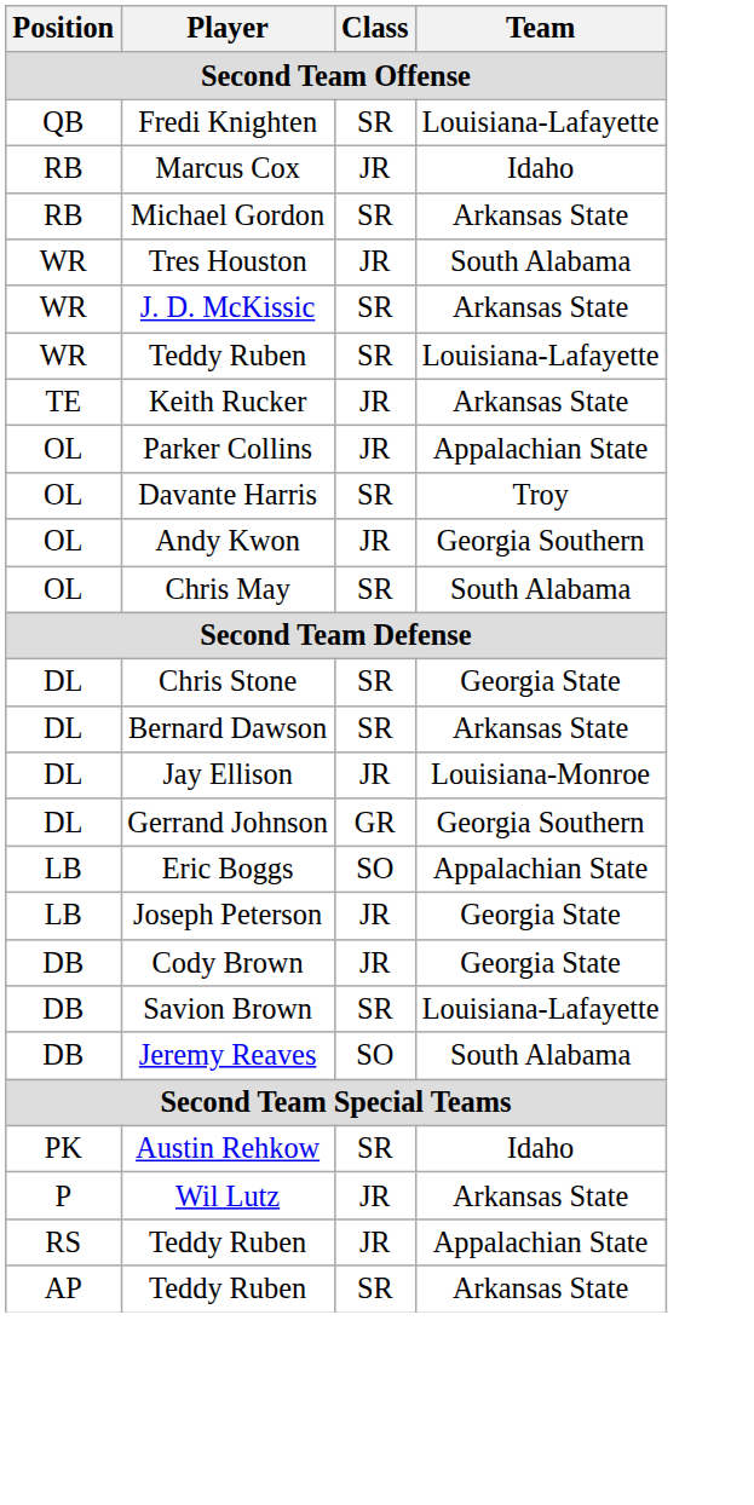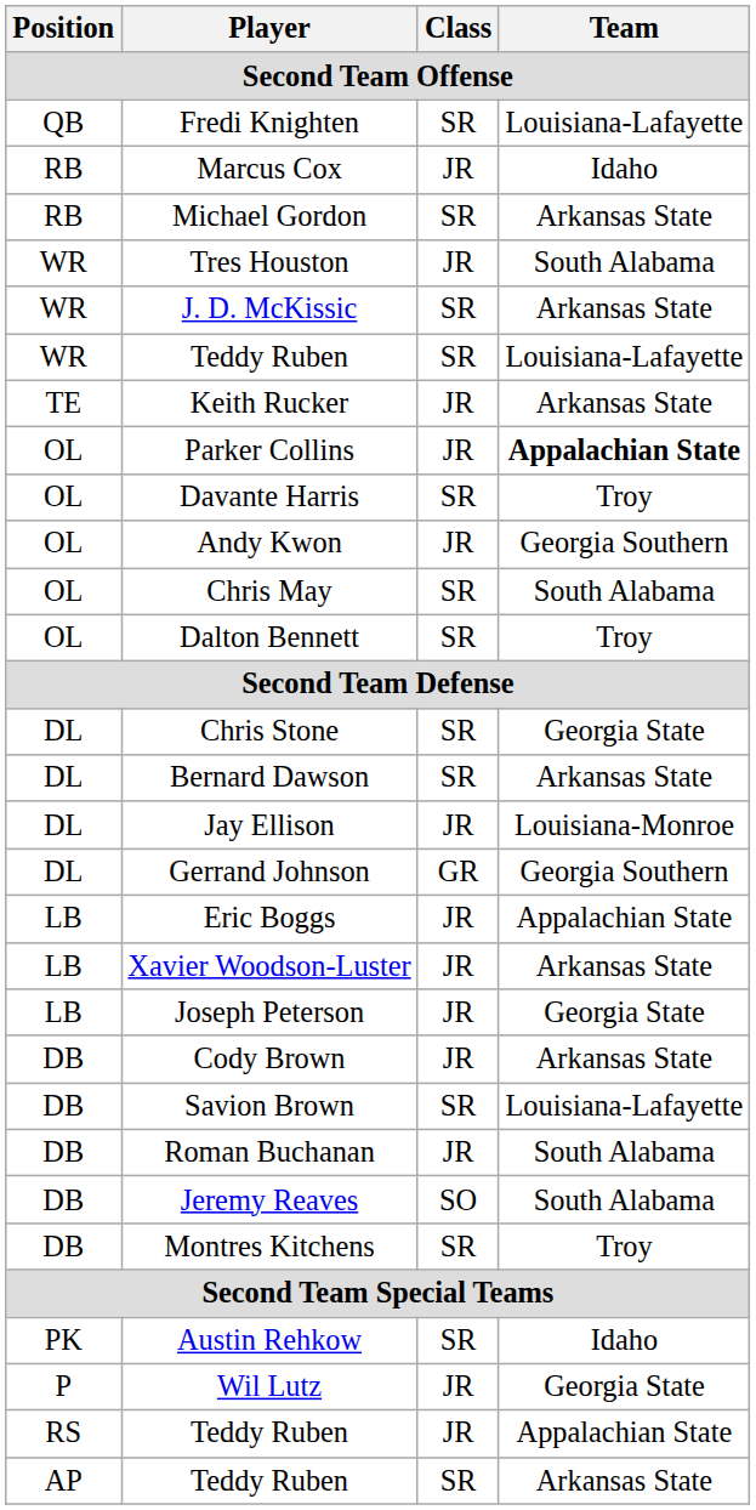 <table class="wikitable sortable">
 <tr>
 <th>Position</th>
 <th>Player</th>
 <th>Class</th>
 <th>Team</th>
 </tr>
 <tr>
 <td colspan="4" style="text-align:center; background:#ddd;"><strong>Second Team Offense</strong></td>
 </tr>
 <tr style="text-align:center;">
 <td style="background:white">QB</td>
 <td style="background:white">Fredi Knighten</td>
 <td style="background:white">SR</td>
 <td style="background:white">Louisiana-Lafayette</td>
 </tr>
 <tr style="text-align:center;">
 <td style="background:white">RB</td>
 <td style="background:white">Marcus Cox</td>
 <td style="background:white">JR</td>
 <td style="background:white">Idaho</td>
 </tr>
 <tr style="text-align:center;">
 <td style="background:white">RB</td>
 <td style="background:white">Michael Gordon</td>
 <td style="background:white">SR</td>
 <td style="background:white">Arkansas State</td>
 </tr>
 <tr style="text-align:center;">
 <td style="background:white">WR</td>
 <td style="background:white">Tres Houston</td>
 <td style="background:white">JR</td>
 <td style="background:white">South Alabama</td>
 </tr>
 <tr style="text-align:center;">
 <td style="background:white">WR</td>
 <td style="background:white"><a href='#'>J. D. McKissic</a></td>
 <td style="background:white">SR</td>
 <td style="background:white">Arkansas State</td>
 </tr>
 <tr style="text-align:center;">
 <td style="background:white">WR</td>
 <td style="background:white">Teddy Ruben</td>
 <td style="background:white">SR</td>
 <td style="background:white">Louisiana-Lafayette</td>
 </tr>
 <tr style="text-align:center;">
 <td style="background:white">TE</td>
 <td style="background:white">Keith Rucker</td>
 <td style="background:white">JR</td>
 <td style="background:white">Arkansas State</td>
 </tr>
 <tr style="text-align:center;">
 <td style="background:white">OL</td>
 <td style="background:white">Parker Collins</td>
 <td style="background:white">JR</td>
-<td style="background:white">Appalachian State</td>
+<td style="background:white"><strong>Appalachian State</strong></td>
 </tr>
 <tr style="text-align:center;">
 <td style="background:white">OL</td>
 <td style="background:white">Davante Harris</td>
 <td style="background:white">SR</td>
 <td style="background:white">Troy</td>
 </tr>
 <tr style="text-align:center;">
 <td style="background:white">OL</td>
 <td style="background:white">Andy Kwon</td>
 <td style="background:white">JR</td>
 <td style="background:white">Georgia Southern</td>
 </tr>
 <tr style="text-align:center;">
 <td style="background:white">OL</td>
 <td style="background:white">Chris May</td>
 <td style="background:white">SR</td>
 <td style="background:white">South Alabama</td>
+</tr>
+<tr style="text-align:center;">
+<td style="background:white">OL</td>
+<td style="background:white">Dalton Bennett</td>
+<td style="background:white">SR</td>
+<td style="background:white">Troy</td>
 </tr>
 <tr>
 <td colspan="4" style="text-align:center; background:#ddd;"><strong>Second Team Defense</strong></td>
 </tr>
 <tr style="text-align:center;">
 <td style="background:white">DL</td>
 <td style="background:white">Chris Stone</td>
 <td style="background:white">SR</td>
 <td style="background:white">Georgia State</td>
 </tr>
 <tr style="text-align:center;">
 <td style="background:white">DL</td>
 <td style="background:white">Bernard Dawson</td>
 <td style="background:white">SR</td>
 <td style="background:white">Arkansas State</td>
 </tr>
 <tr style="text-align:center;">
 <td style="background:white">DL</td>
 <td style="background:white">Jay Ellison</td>
 <td style="background:white">JR</td>
 <td style="background:white">Louisiana-Monroe</td>
 </tr>
 <tr style="text-align:center;">
 <td style="background:white">DL</td>
 <td style="background:white">Gerrand Johnson</td>
 <td style="background:white">GR</td>
 <td style="background:white">Georgia Southern</td>
 </tr>
 <tr style="text-align:center;">
 <td style="background:white">LB</td>
 <td style="background:white">Eric Boggs</td>
-<td style="background:white">SO</td>
+<td style="background:white">JR</td>
 <td style="background:white">Appalachian State</td>
+</tr>
+<tr style="text-align:center;">
+<td style="background:white">LB</td>
+<td style="background:white"><a href='#'>Xavier Woodson-Luster</a></td>
+<td style="background:white">JR</td>
+<td style="background:white">Arkansas State</td>
 </tr>
 <tr style="text-align:center;">
 <td style="background:white">LB</td>
 <td style="background:white">Joseph Peterson</td>
 <td style="background:white">JR</td>
 <td style="background:white">Georgia State</td>
 </tr>
 <tr style="text-align:center;">
 <td style="background:white">DB</td>
 <td style="background:white">Cody Brown</td>
 <td style="background:white">JR</td>
-<td style="background:white">Georgia State</td>
+<td style="background:white">Arkansas State</td>
 </tr>
 <tr style="text-align:center;">
 <td style="background:white">DB</td>
 <td style="background:white">Savion Brown</td>
 <td style="background:white">SR</td>
 <td style="background:white">Louisiana-Lafayette</td>
 </tr>
 <tr style="text-align:center;">
 <td style="background:white">DB</td>
+<td style="background:white">Roman Buchanan</td>
+<td style="background:white">JR</td>
+<td style="background:white">South Alabama</td>
+</tr>
+<tr style="text-align:center;">
+<td style="background:white">DB</td>
 <td style="background:white"><a href='#'>Jeremy Reaves</a></td>
 <td style="background:white">SO</td>
 <td style="background:white">South Alabama</td>
+</tr>
+<tr style="text-align:center;">
+<td style="background:white">DB</td>
+<td style="background:white">Montres Kitchens</td>
+<td style="background:white">SR</td>
+<td style="background:white">Troy</td>
 </tr>
 <tr>
 <td colspan="4" style="text-align:center; background:#ddd;"><strong>Second Team Special Teams</strong></td>
 </tr>
 <tr style="text-align:center;">
 <td style="background:white">PK</td>
 <td style="background:white"><a href='#'>Austin Rehkow</a></td>
 <td style="background:white">SR</td>
 <td style="background:white">Idaho</td>
 </tr>
 <tr style="text-align:center;">
 <td style="background:white">P</td>
 <td style="background:white"><a href='#'>Wil Lutz</a></td>
 <td style="background:white">JR</td>
-<td style="background:white">Arkansas State</td>
+<td style="background:white">Georgia State</td>
 </tr>
 <tr style="text-align:center;">
 <td style="background:white">RS</td>
 <td style="background:white">Teddy Ruben</td>
 <td style="background:white">JR</td>
 <td style="background:white">Appalachian State</td>
 </tr>
 <tr style="text-align:center;">
 <td style="background:white">AP</td>
 <td style="background:white">Teddy Ruben</td>
 <td style="background:white">SR</td>
 <td style="background:white">Arkansas State</td>
 </tr>
 </table>
